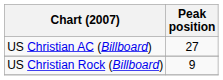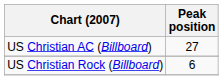 <table class="wikitable sortable plainrowheaders" style="text-align:center">
 <tr>
 <th scope="col">Chart (2007)</th>
 <th scope="col">Peak<br> position</th>
 </tr>
 <tr>
 <td align="left">US <a href='#'>Christian AC</a> (<em><a href='#'>Billboard</a></em>)</td>
 <td>27</td>
 </tr>
 <tr>
 </tr>
 <tr>
 <td align="left">US <a href='#'>Christian Rock</a> (<em><a href='#'>Billboard</a></em>)</td>
-<td>9</td>
+<td>6</td>
 </tr>
 <tr>
 </tr>
 </table>
